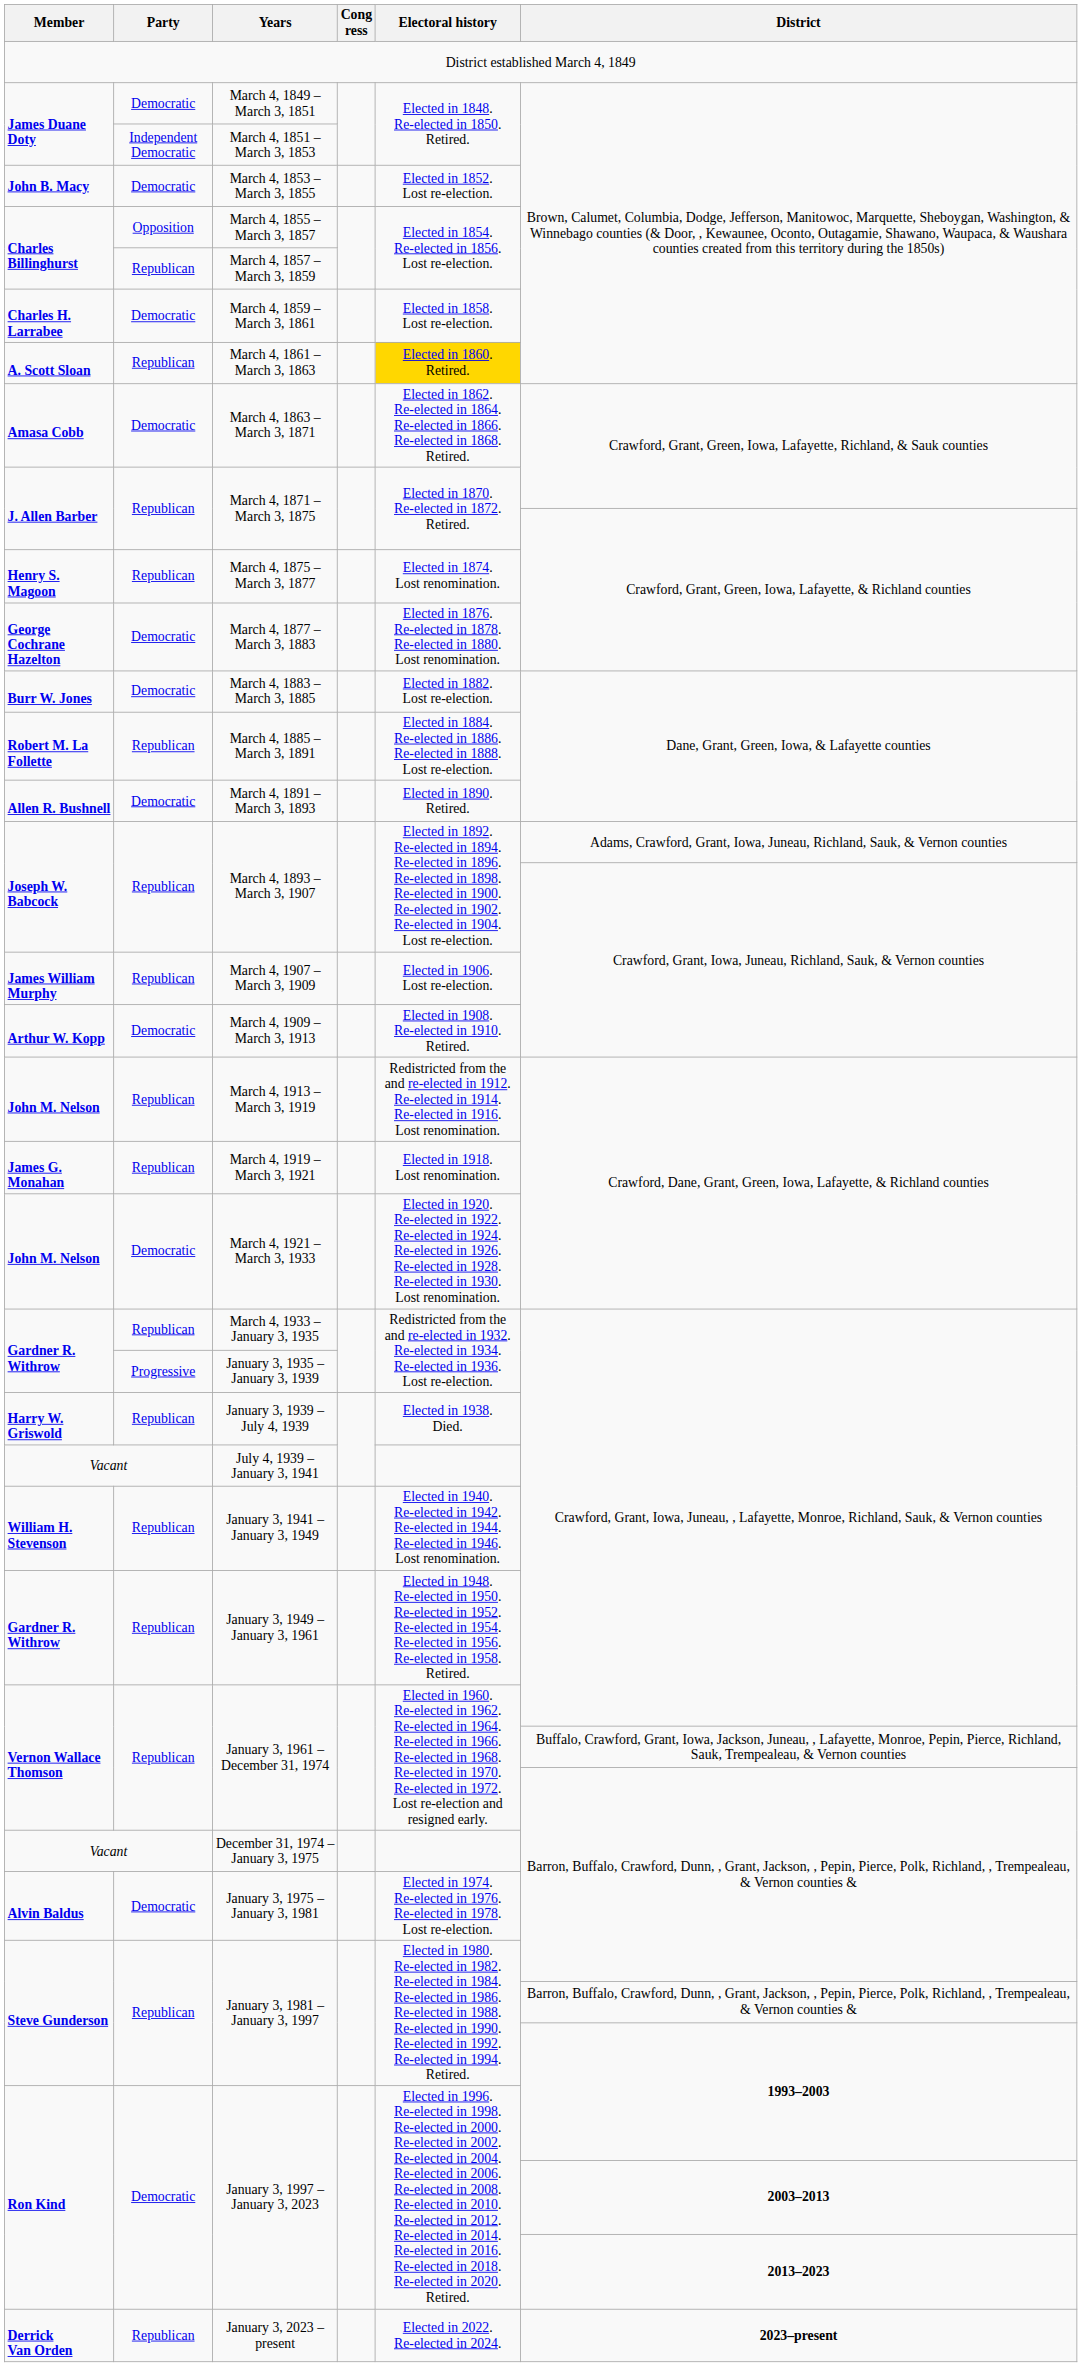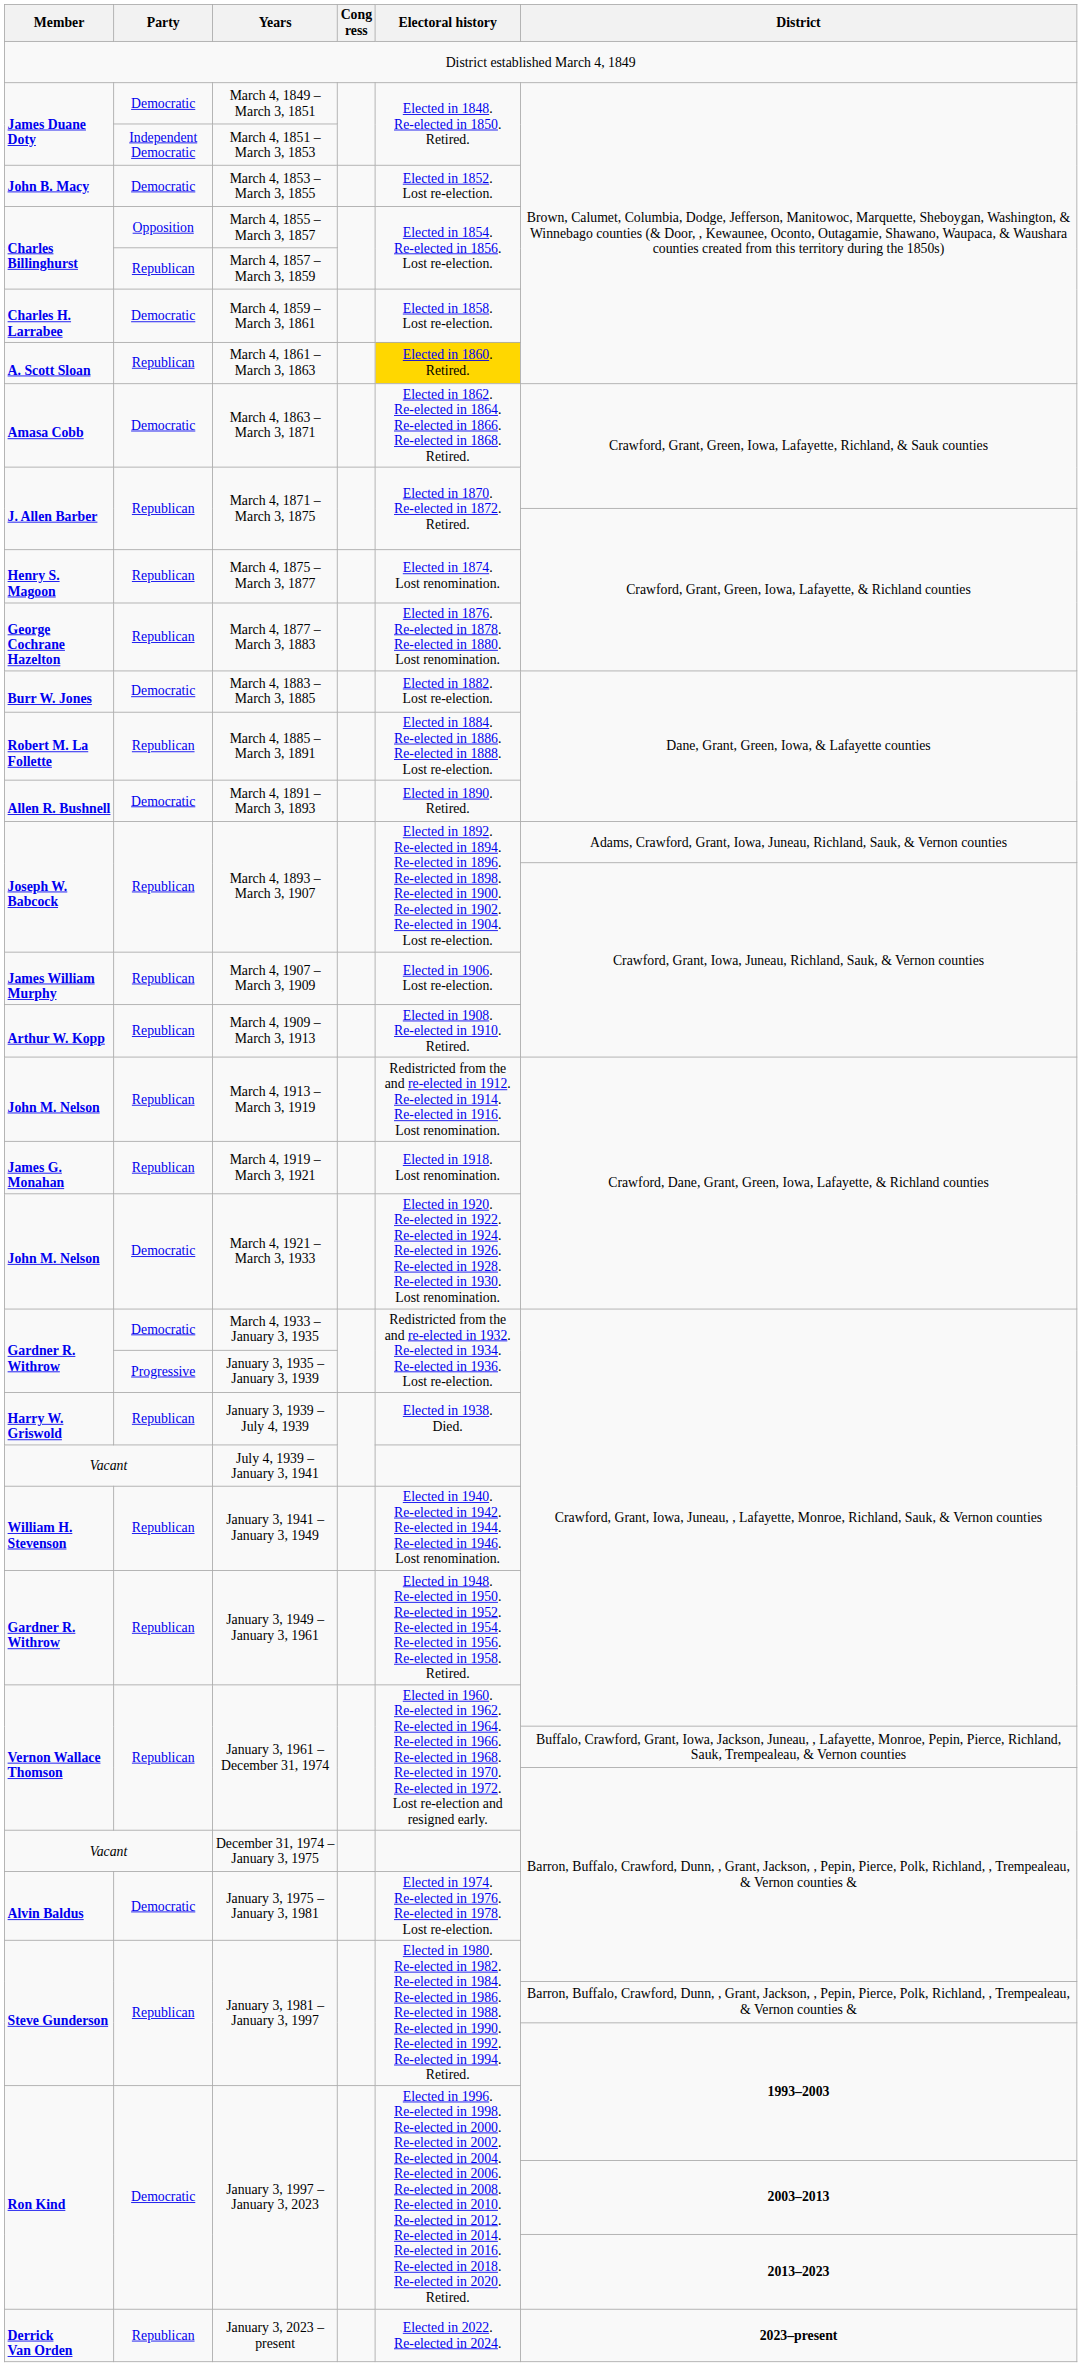 <table class=wikitable style="text-align:center">
 <tr>
 <th>Member</th>
 <th>Party</th>
 <th>Years</th>
 <th>Cong<br>ress</th>
 <th>Electoral history</th>
 <th>District</th>
 </tr>
 <tr style="height:3em">
 <td colspan=6>District established March 4, 1849</td>
 </tr>
 <tr style="height:3em">
 <td align=left rowspan=2><br><strong><a href='#'>James Duane Doty</a></strong><br></td>
 <td><a href='#'>Democratic</a></td>
 <td nowrap>March 4, 1849 –<br>March 3, 1851</td>
 <td rowspan=2></td>
 <td rowspan=2><a href='#'>Elected in 1848</a>.<br><a href='#'>Re-elected in 1850</a>.<br>Retired.</td>
 <td rowspan="7"> Brown, Calumet, Columbia, Dodge,  Jefferson, Manitowoc, Marquette, Sheboygan, Washington, & Winnebago counties (& Door, , Kewaunee, Oconto, Outagamie, Shawano, Waupaca, & Waushara counties created from this territory during the 1850s)</td>
 </tr>
 <tr style="height:3em">
 <td><a href='#'>Independent Democratic</a></td>
 <td nowrap>March 4, 1851 –<br>March 3, 1853</td>
 </tr>
 <tr style="height:3em">
 <td align=left><strong><a href='#'>John B. Macy</a></strong><br></td>
 <td><a href='#'>Democratic</a></td>
 <td nowrap>March 4, 1853 –<br>March 3, 1855</td>
 <td></td>
 <td><a href='#'>Elected in 1852</a>.<br>Lost re-election.</td>
 </tr>
 <tr style="height:3em">
 <td align=left rowspan=2><br><strong><a href='#'>Charles Billinghurst</a></strong><br></td>
 <td><a href='#'>Opposition</a></td>
 <td nowrap>March 4, 1855 –<br>March 3, 1857</td>
 <td rowspan=2></td>
 <td rowspan=2><a href='#'>Elected in 1854</a>.<br><a href='#'>Re-elected in 1856</a>.<br>Lost re-election.</td>
 </tr>
 <tr style="height:3em">
 <td><a href='#'>Republican</a></td>
 <td nowrap>March 4, 1857 –<br>March 3, 1859</td>
 </tr>
 <tr style="height:3em">
 <td align=left><br><strong><a href='#'>Charles H. Larrabee</a></strong><br></td>
 <td><a href='#'>Democratic</a></td>
 <td nowrap>March 4, 1859 –<br>March 3, 1861</td>
 <td></td>
 <td><a href='#'>Elected in 1858</a>.<br>Lost re-election.</td>
 </tr>
 <tr style="height:3em">
 <td align=left><br><strong><a href='#'>A. Scott Sloan</a></strong><br></td>
 <td><a href='#'>Republican</a></td>
 <td nowrap>March 4, 1861 –<br>March 3, 1863</td>
 <td></td>
 <td style="background: gold;"><a href='#'>Elected in 1860</a>.<br>Retired.</td>
 </tr>
 <tr style="height:3em">
 <td align=left><br><strong><a href='#'>Amasa Cobb</a></strong><br></td>
 <td><a href='#'>Democratic</a></td>
 <td nowrap>March 4, 1863 –<br>March 3, 1871</td>
 <td></td>
 <td><a href='#'>Elected in 1862</a>.<br><a href='#'>Re-elected in 1864</a>.<br><a href='#'>Re-elected in 1866</a>.<br><a href='#'>Re-elected in 1868</a>.<br>Retired.</td>
 <td rowspan="2"> Crawford, Grant, Green, Iowa, Lafayette, Richland, & Sauk counties</td>
 </tr>
 <tr style="height:3em">
 <td rowspan="2" align=left><br><strong><a href='#'>J. Allen Barber</a></strong><br></td>
 <td rowspan="2" ><a href='#'>Republican</a></td>
 <td rowspan="2" nowrap>March 4, 1871 –<br>March 3, 1875</td>
 <td rowspan="2"></td>
 <td rowspan="2"><a href='#'>Elected in 1870</a>.<br><a href='#'>Re-elected in 1872</a>.<br>Retired.</td>
 </tr>
 <tr style="height:3em">
 <td rowspan="3"> Crawford, Grant, Green, Iowa, Lafayette, & Richland counties</td>
 </tr>
 <tr style="height:3em">
 <td align=left><br><strong><a href='#'>Henry S. Magoon</a></strong><br></td>
 <td><a href='#'>Republican</a></td>
 <td nowrap>March 4, 1875 –<br>March 3, 1877</td>
 <td></td>
 <td><a href='#'>Elected in 1874</a>.<br>Lost renomination.</td>
 </tr>
 <tr style="height:3em">
 <td align=left><br><strong><a href='#'>George Cochrane Hazelton</a></strong><br></td>
-<td><a href='#'>Democratic</a></td>
+<td><a href='#'>Republican</a></td>
 <td nowrap>March 4, 1877 –<br>March 3, 1883</td>
 <td></td>
 <td><a href='#'>Elected in 1876</a>.<br><a href='#'>Re-elected in 1878</a>.<br><a href='#'>Re-elected in 1880</a>.<br>Lost renomination.</td>
 </tr>
 <tr style="height:3em">
 <td align=left><br><strong><a href='#'>Burr W. Jones</a></strong><br></td>
 <td><a href='#'>Democratic</a></td>
 <td nowrap>March 4, 1883 –<br>March 3, 1885</td>
 <td></td>
 <td><a href='#'>Elected in 1882</a>.<br>Lost re-election.</td>
 <td rowspan="3"> Dane, Grant, Green, Iowa, & Lafayette counties</td>
 </tr>
 <tr style="height:3em">
 <td align=left><br><strong><a href='#'>Robert M. La Follette</a></strong><br></td>
 <td><a href='#'>Republican</a></td>
 <td nowrap>March 4, 1885 –<br>March 3, 1891</td>
 <td></td>
 <td><a href='#'>Elected in 1884</a>.<br><a href='#'>Re-elected in 1886</a>.<br><a href='#'>Re-elected in 1888</a>.<br>Lost re-election.</td>
 </tr>
 <tr style="height:3em">
 <td align=left><br><strong><a href='#'>Allen R. Bushnell</a></strong><br></td>
 <td><a href='#'>Democratic</a></td>
 <td nowrap>March 4, 1891 –<br>March 3, 1893</td>
 <td></td>
 <td><a href='#'>Elected in 1890</a>.<br>Retired.</td>
 </tr>
 <tr style="height:3em">
 <td rowspan="2" align=left><br><strong><a href='#'>Joseph W. Babcock</a></strong><br></td>
 <td rowspan="2" ><a href='#'>Republican</a></td>
 <td rowspan="2" nowrap>March 4, 1893 –<br>March 3, 1907</td>
 <td rowspan="2"></td>
 <td rowspan="2"><a href='#'>Elected in 1892</a>.<br><a href='#'>Re-elected in 1894</a>.<br><a href='#'>Re-elected in 1896</a>.<br><a href='#'>Re-elected in 1898</a>.<br><a href='#'>Re-elected in 1900</a>.<br><a href='#'>Re-elected in 1902</a>.<br><a href='#'>Re-elected in 1904</a>.<br>Lost re-election.</td>
 <td> Adams, Crawford, Grant, Iowa, Juneau, Richland, Sauk, & Vernon counties</td>
 </tr>
 <tr style="height:3em">
 <td rowspan="3"> Crawford, Grant, Iowa, Juneau, Richland, Sauk, & Vernon counties</td>
 </tr>
 <tr style="height:3em">
 <td align=left><br><strong><a href='#'>James William Murphy</a></strong><br></td>
 <td><a href='#'>Republican</a></td>
 <td nowrap>March 4, 1907 –<br>March 3, 1909</td>
 <td></td>
 <td><a href='#'>Elected in 1906</a>.<br>Lost re-election.</td>
 </tr>
 <tr style="height:3em">
 <td align=left><br><strong><a href='#'>Arthur W. Kopp</a></strong><br></td>
-<td><a href='#'>Democratic</a></td>
+<td><a href='#'>Republican</a></td>
 <td nowrap>March 4, 1909 –<br>March 3, 1913</td>
 <td></td>
 <td><a href='#'>Elected in 1908</a>.<br><a href='#'>Re-elected in 1910</a>.<br>Retired.</td>
 </tr>
 <tr style="height:3em">
 <td align=left><br><strong><a href='#'>John M. Nelson</a></strong><br></td>
 <td><a href='#'>Republican</a></td>
 <td nowrap>March 4, 1913 –<br>March 3, 1919</td>
 <td></td>
 <td>Redistricted from the  and <a href='#'>re-elected in 1912</a>.<br><a href='#'>Re-elected in 1914</a>.<br><a href='#'>Re-elected in 1916</a>.<br>Lost renomination.</td>
 <td rowspan="3"> Crawford, Dane, Grant, Green, Iowa, Lafayette, & Richland counties</td>
 </tr>
 <tr style="height:3em">
 <td align=left><br><strong><a href='#'>James G. Monahan</a></strong><br></td>
 <td><a href='#'>Republican</a></td>
 <td nowrap>March 4, 1919 –<br>March 3, 1921</td>
 <td></td>
 <td><a href='#'>Elected in 1918</a>.<br>Lost renomination.</td>
 </tr>
 <tr style="height:3em">
 <td align=left><br><strong><a href='#'>John M. Nelson</a></strong><br></td>
 <td><a href='#'>Democratic</a></td>
 <td nowrap>March 4, 1921 –<br>March 3, 1933</td>
 <td></td>
 <td><a href='#'>Elected in 1920</a>.<br><a href='#'>Re-elected in 1922</a>.<br><a href='#'>Re-elected in 1924</a>.<br><a href='#'>Re-elected in 1926</a>.<br><a href='#'>Re-elected in 1928</a>.<br><a href='#'>Re-elected in 1930</a>.<br>Lost renomination.</td>
 </tr>
 <tr style="height:3em">
 <td align=left rowspan=2><br><strong><a href='#'>Gardner R. Withrow</a></strong><br></td>
-<td><a href='#'>Republican</a></td>
+<td><a href='#'>Democratic</a></td>
 <td nowrap>March 4, 1933 –<br>January 3, 1935</td>
 <td rowspan=2></td>
 <td rowspan=2>Redistricted from the  and <a href='#'>re-elected in 1932</a>.<br><a href='#'>Re-elected in 1934</a>.<br><a href='#'>Re-elected in 1936</a>.<br>Lost re-election.</td>
 <td rowspan="7"> Crawford, Grant, Iowa, Juneau, , Lafayette, Monroe, Richland, Sauk, & Vernon counties</td>
 </tr>
 <tr style="height:3em">
 <td><a href='#'>Progressive</a></td>
 <td nowrap>January 3, 1935 –<br>January 3, 1939</td>
 </tr>
 <tr style="height:3em">
 <td align=left><br><strong><a href='#'>Harry W. Griswold</a></strong><br></td>
 <td><a href='#'>Republican</a></td>
 <td nowrap>January 3, 1939 –<br>July 4, 1939</td>
 <td rowspan=2></td>
 <td><a href='#'>Elected in 1938</a>.<br>Died.</td>
 </tr>
 <tr style="height:3em">
 <td colspan=2><em>Vacant</em></td>
 <td nowrap>July 4, 1939 –<br>January 3, 1941</td>
 <td></td>
 </tr>
 <tr style="height:3em">
 <td align=left><br><strong><a href='#'>William H. Stevenson</a></strong><br></td>
 <td><a href='#'>Republican</a></td>
 <td nowrap>January 3, 1941 –<br>January 3, 1949</td>
 <td></td>
 <td><a href='#'>Elected in 1940</a>.<br><a href='#'>Re-elected in 1942</a>.<br><a href='#'>Re-elected in 1944</a>.<br><a href='#'>Re-elected in 1946</a>.<br>Lost renomination.</td>
 </tr>
 <tr style="height:3em">
 <td align=left><br><strong><a href='#'>Gardner R. Withrow</a></strong><br></td>
 <td><a href='#'>Republican</a></td>
 <td nowrap>January 3, 1949 –<br>January 3, 1961</td>
 <td></td>
 <td><a href='#'>Elected in 1948</a>.<br><a href='#'>Re-elected in 1950</a>.<br><a href='#'>Re-elected in 1952</a>.<br><a href='#'>Re-elected in 1954</a>.<br><a href='#'>Re-elected in 1956</a>.<br><a href='#'>Re-elected in 1958</a>.<br>Retired.</td>
 </tr>
 <tr style="height:3em">
 <td rowspan="3" align=left><br><strong><a href='#'>Vernon Wallace Thomson</a></strong><br></td>
 <td rowspan="3" ><a href='#'>Republican</a></td>
 <td rowspan="3" nowrap>January 3, 1961 –<br>December 31, 1974</td>
 <td rowspan="3"></td>
 <td rowspan="3"><a href='#'>Elected in 1960</a>.<br><a href='#'>Re-elected in 1962</a>.<br><a href='#'>Re-elected in 1964</a>.<br><a href='#'>Re-elected in 1966</a>.<br><a href='#'>Re-elected in 1968</a>.<br><a href='#'>Re-elected in 1970</a>.<br><a href='#'>Re-elected in 1972</a>.<br>Lost re-election and resigned early.</td>
 </tr>
 <tr style="height:3em">
 <td> Buffalo, Crawford, Grant, Iowa, Jackson, Juneau, , Lafayette, Monroe, Pepin, Pierce, Richland, Sauk, Trempealeau, & Vernon counties</td>
 </tr>
 <tr style="height:3em">
 <td rowspan="4"> Barron, Buffalo, Crawford, Dunn, , Grant, Jackson, , Pepin, Pierce, Polk, Richland, , Trempealeau, & Vernon counties & </td>
 </tr>
 <tr style="height:3em">
 <td colspan=2><em>Vacant</em></td>
 <td nowrap>December 31, 1974 –<br>January 3, 1975</td>
 <td></td>
 </tr>
 <tr style="height:3em">
 <td align=left><br><strong><a href='#'>Alvin Baldus</a></strong><br></td>
 <td><a href='#'>Democratic</a></td>
 <td nowrap>January 3, 1975 –<br>January 3, 1981</td>
 <td></td>
 <td><a href='#'>Elected in 1974</a>.<br><a href='#'>Re-elected in 1976</a>.<br><a href='#'>Re-elected in 1978</a>.<br>Lost re-election.</td>
 </tr>
 <tr style="height:3em">
 <td rowspan="3" align=left><br><strong><a href='#'>Steve Gunderson</a></strong><br></td>
 <td rowspan="3" ><a href='#'>Republican</a></td>
 <td rowspan="3" nowrap>January 3, 1981 –<br>January 3, 1997</td>
 <td rowspan="3"></td>
 <td rowspan="3"><a href='#'>Elected in 1980</a>.<br><a href='#'>Re-elected in 1982</a>.<br><a href='#'>Re-elected in 1984</a>.<br><a href='#'>Re-elected in 1986</a>.<br><a href='#'>Re-elected in 1988</a>.<br><a href='#'>Re-elected in 1990</a>.<br><a href='#'>Re-elected in 1992</a>.<br><a href='#'>Re-elected in 1994</a>.<br>Retired.</td>
 </tr>
 <tr style="height:3em">
 <td> Barron, Buffalo, Crawford, Dunn, , Grant, Jackson, , Pepin, Pierce, Polk, Richland, , Trempealeau, & Vernon counties & </td>
 </tr>
 <tr style="height:3em">
 <td rowspan="2"><strong>1993–2003</strong><br></td>
 </tr>
 <tr style="height:3em">
 <td rowspan="3" align=left><br><strong><a href='#'>Ron Kind</a></strong><br></td>
 <td rowspan="3" ><a href='#'>Democratic</a></td>
 <td rowspan="3" nowrap>January 3, 1997 –<br>January 3, 2023</td>
 <td rowspan="3"></td>
 <td rowspan="3"><a href='#'>Elected in 1996</a>.<br><a href='#'>Re-elected in 1998</a>.<br><a href='#'>Re-elected in 2000</a>.<br><a href='#'>Re-elected in 2002</a>.<br><a href='#'>Re-elected in 2004</a>.<br><a href='#'>Re-elected in 2006</a>.<br><a href='#'>Re-elected in 2008</a>.<br><a href='#'>Re-elected in 2010</a>.<br><a href='#'>Re-elected in 2012</a>.<br><a href='#'>Re-elected in 2014</a>.<br><a href='#'>Re-elected in 2016</a>.<br><a href='#'>Re-elected in 2018</a>.<br><a href='#'>Re-elected in 2020</a>.<br>Retired.</td>
 </tr>
 <tr style="height:3em">
 <td><strong>2003–2013</strong><br></td>
 </tr>
 <tr style="height:3em">
 <td><strong>2013–2023</strong><br></td>
 </tr>
 <tr>
 <td align=left><br> <strong><a href='#'>Derrick Van Orden</a></strong><br></td>
 <td><a href='#'>Republican</a></td>
 <td>January 3, 2023 –<br>present</td>
 <td></td>
 <td><a href='#'>Elected in 2022</a>.<br><a href='#'>Re-elected in 2024</a>.</td>
 <td><strong>2023–present</strong><br></td>
 </tr>
 </table>
